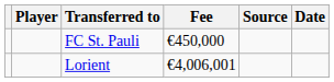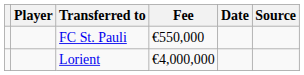 <table class="wikitable plainrowheaders sortable">
 <tr>
 <th></th>
 <th scope="col">Player</th>
 <th>Transferred to</th>
 <th style="width: 65px;">Fee</th>
+<th scope="col">Date</th>
 <th scope="col">Source</th>
-<th scope="col">Date</th>
 </tr>
 <tr>
 <td align=center></td>
 <td></td>
 <td> <a href='#'>FC St. Pauli</a></td>
-<td>€450,000</td>
+<td>€550,000</td>
 <td></td>
 <td></td>
 </tr>
 <tr>
 <td align=center></td>
 <td></td>
 <td> <a href='#'>Lorient</a></td>
-<td>€4,006,001</td>
+<td>€4,000,000</td>
 <td></td>
 <td></td>
 </tr>
 </table>
